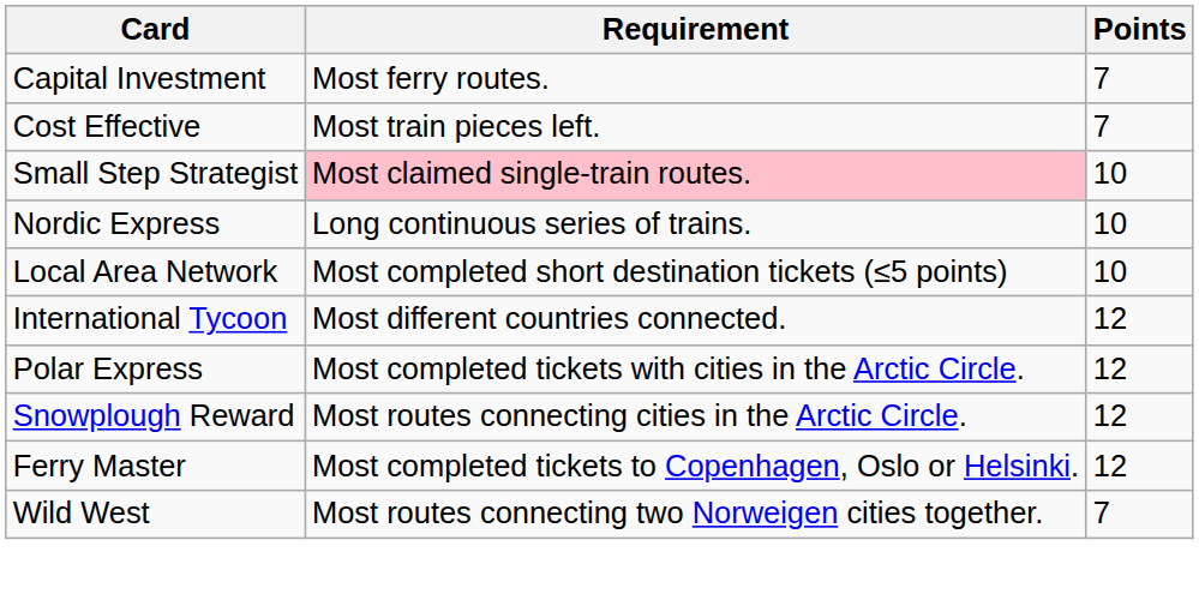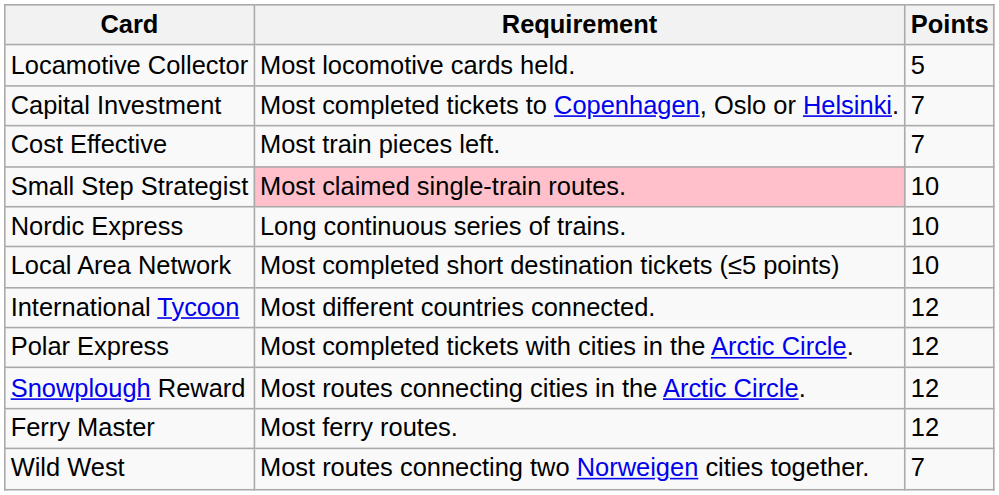 <table class="wikitable">
 <tr>
 <th>Card</th>
 <th>Requirement</th>
 <th>Points</th>
 </tr>
 <tr>
+<td>Locamotive Collector</td>
+<td>Most locomotive cards held.</td>
+<td>5</td>
+</tr>
+<tr>
 <td>Capital Investment</td>
-<td>Most ferry routes.</td>
+<td>Most completed tickets to <a href='#'>Copenhagen</a>, Oslo or <a href='#'>Helsinki</a>.</td>
 <td>7</td>
 </tr>
 <tr>
 <td>Cost Effective</td>
 <td>Most train pieces left.</td>
 <td>7</td>
 </tr>
 <tr>
 <td>Small Step Strategist</td>
 <td style="background: pink;">Most claimed single-train routes.</td>
 <td>10</td>
 </tr>
 <tr>
 <td>Nordic Express</td>
 <td>Long continuous series of trains.</td>
 <td>10</td>
 </tr>
 <tr>
 <td>Local Area Network</td>
 <td>Most completed short destination tickets (≤5 points)</td>
 <td>10</td>
 </tr>
 <tr>
 <td>International <a href='#'>Tycoon</a></td>
 <td>Most different countries connected.</td>
 <td>12</td>
 </tr>
 <tr>
 <td>Polar Express</td>
 <td>Most completed tickets with cities in the <a href='#'>Arctic Circle</a>.</td>
 <td>12</td>
 </tr>
 <tr>
 <td><a href='#'>Snowplough</a> Reward</td>
 <td>Most routes connecting cities in the <a href='#'>Arctic Circle</a>.</td>
 <td>12</td>
 </tr>
 <tr>
 <td>Ferry Master</td>
-<td>Most completed tickets to <a href='#'>Copenhagen</a>, Oslo or <a href='#'>Helsinki</a>.</td>
+<td>Most ferry routes.</td>
 <td>12</td>
 </tr>
 <tr>
 <td>Wild West</td>
 <td>Most routes connecting two <a href='#'>Norweigen</a> cities together.</td>
 <td>7</td>
 </tr>
 </table>
